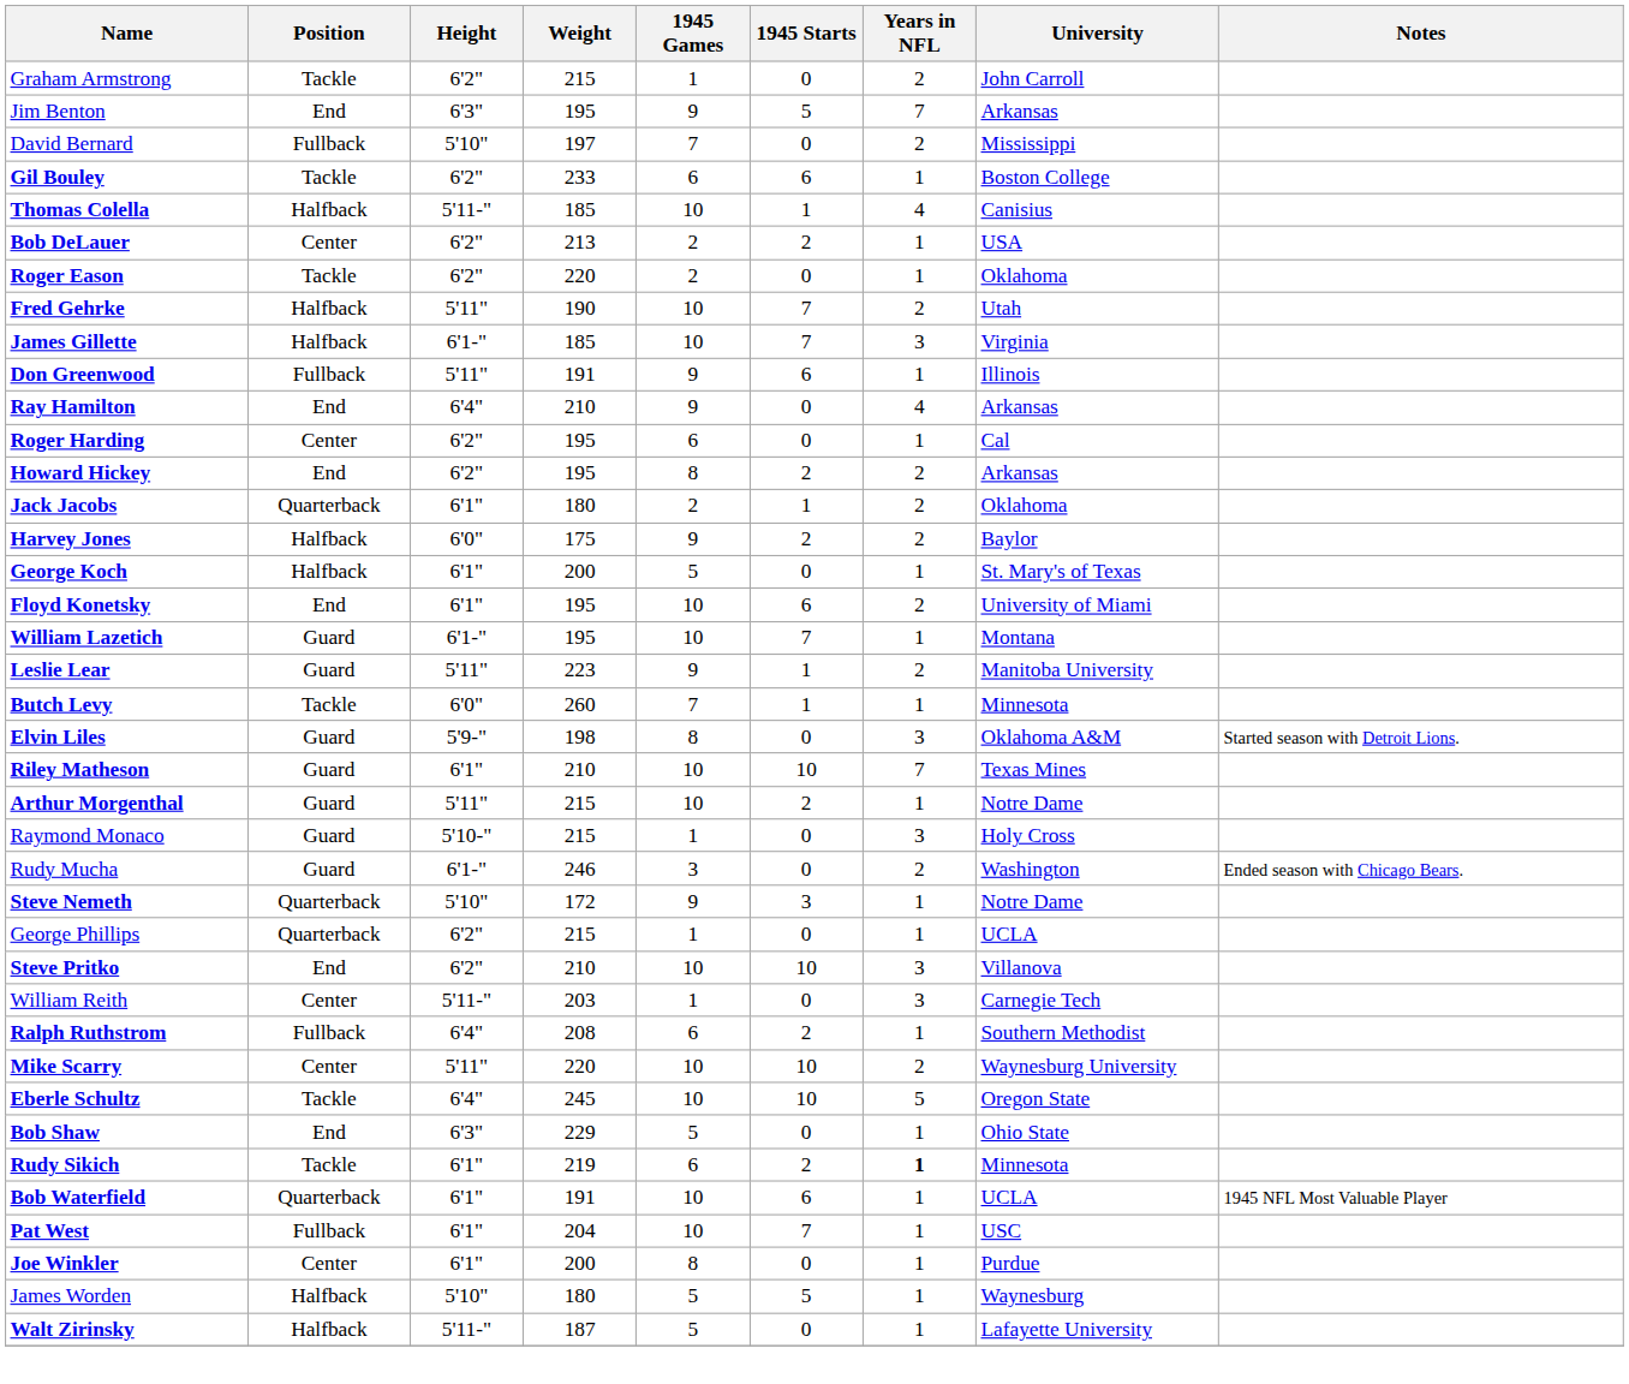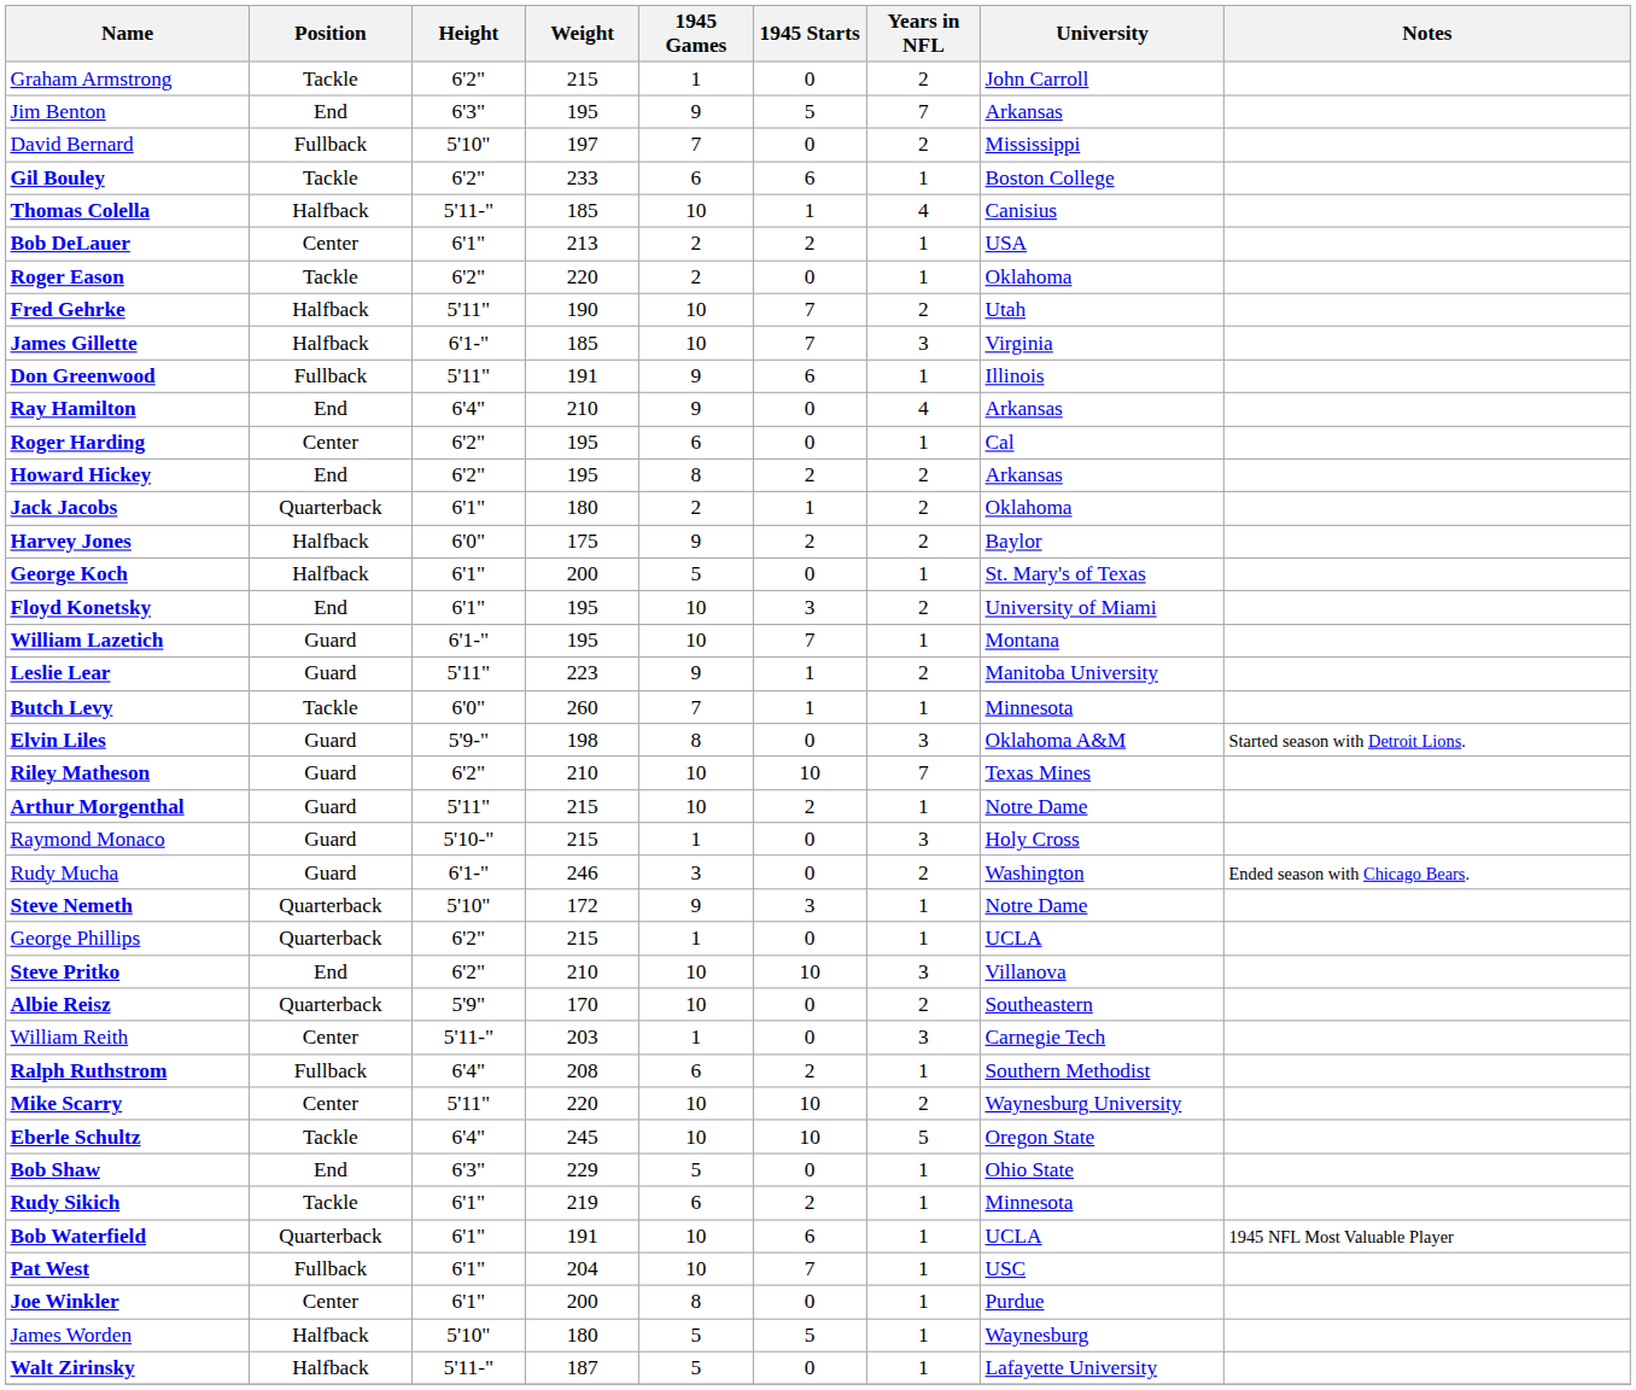 <table class="wikitable" border="1" style="Background:#ffffff" >
 <tr>
 <th width=15%>Name</th>
 <th width=10%>Position</th>
 <th width=7%>Height</th>
 <th width=7%>Weight</th>
 <th width=7%>1945 Games</th>
 <th width=7%>1945 Starts</th>
 <th width=7%>Years in NFL</th>
 <th width=15%>University</th>
 <th>Notes</th>
 </tr>
 <tr>
 <td align="left"><a href='#'>Graham Armstrong</a></td>
 <td align="center">Tackle</td>
 <td align="center">6'2"</td>
 <td align="center">215</td>
 <td align="center">1</td>
 <td align="center">0</td>
 <td align="center">2</td>
 <td align="left"><a href='#'>John Carroll</a></td>
 <td></td>
 </tr>
 <tr>
 <td align="left"><a href='#'>Jim Benton</a></td>
 <td align="center">End</td>
 <td align="center">6'3"</td>
 <td align="center">195</td>
 <td align="center">9</td>
 <td align="center">5</td>
 <td align="center">7</td>
 <td align="left"><a href='#'>Arkansas</a></td>
 <td></td>
 </tr>
 <tr>
 <td align="left"><a href='#'>David Bernard</a></td>
 <td align="center">Fullback</td>
 <td align="center">5'10"</td>
 <td align="center">197</td>
 <td align="center">7</td>
 <td align="center">0</td>
 <td align="center">2</td>
 <td align="left"><a href='#'>Mississippi</a></td>
 <td></td>
 </tr>
 <tr>
 <td align="left"><strong><a href='#'>Gil Bouley</a></strong></td>
 <td align="center">Tackle</td>
 <td align="center">6'2"</td>
 <td align="center">233</td>
 <td align="center">6</td>
 <td align="center">6</td>
 <td align="center">1</td>
 <td align="left"><a href='#'>Boston College</a></td>
 <td></td>
 </tr>
 <tr>
 <td align="left"><strong><a href='#'>Thomas Colella</a></strong></td>
 <td align="center">Halfback</td>
 <td align="center">5'11-"</td>
 <td align="center">185</td>
 <td align="center">10</td>
 <td align="center">1</td>
 <td align="center">4</td>
 <td align="left"><a href='#'>Canisius</a></td>
 <td></td>
 </tr>
 <tr>
 <td align="left"><strong><a href='#'>Bob DeLauer</a></strong></td>
 <td align="center">Center</td>
-<td align="center">6'2"</td>
+<td align="center">6'1"</td>
 <td align="center">213</td>
 <td align="center">2</td>
 <td align="center">2</td>
 <td align="center">1</td>
 <td align="left"><a href='#'>USA</a></td>
 <td></td>
 </tr>
 <tr>
 <td align="left"><strong><a href='#'>Roger Eason</a></strong></td>
 <td align="center">Tackle</td>
 <td align="center">6'2"</td>
 <td align="center">220</td>
 <td align="center">2</td>
 <td align="center">0</td>
 <td align="center">1</td>
 <td align="left"><a href='#'>Oklahoma</a></td>
 <td></td>
 </tr>
 <tr>
 <td align="left"><strong><a href='#'>Fred Gehrke</a></strong></td>
 <td align="center">Halfback</td>
 <td align="center">5'11"</td>
 <td align="center">190</td>
 <td align="center">10</td>
 <td align="center">7</td>
 <td align="center">2</td>
 <td align="left"><a href='#'>Utah</a></td>
 <td></td>
 </tr>
 <tr>
 <td align="left"><strong><a href='#'>James Gillette</a></strong></td>
 <td align="center">Halfback</td>
 <td align="center">6'1-"</td>
 <td align="center">185</td>
 <td align="center">10</td>
 <td align="center">7</td>
 <td align="center">3</td>
 <td align="left"><a href='#'>Virginia</a></td>
 <td></td>
 </tr>
 <tr>
 <td align="left"><strong><a href='#'>Don Greenwood</a></strong></td>
 <td align="center">Fullback</td>
 <td align="center">5'11"</td>
 <td align="center">191</td>
 <td align="center">9</td>
 <td align="center">6</td>
 <td align="center">1</td>
 <td align="left"><a href='#'>Illinois</a></td>
 <td></td>
 </tr>
 <tr>
 <td align="left"><strong><a href='#'>Ray Hamilton</a></strong></td>
 <td align="center">End</td>
 <td align="center">6'4"</td>
 <td align="center">210</td>
 <td align="center">9</td>
 <td align="center">0</td>
 <td align="center">4</td>
 <td align="left"><a href='#'>Arkansas</a></td>
 <td></td>
 </tr>
 <tr>
 <td align="left"><strong><a href='#'>Roger Harding</a></strong></td>
 <td align="center">Center</td>
 <td align="center">6'2"</td>
 <td align="center">195</td>
 <td align="center">6</td>
 <td align="center">0</td>
 <td align="center">1</td>
 <td align="left"><a href='#'>Cal</a></td>
 <td></td>
 </tr>
 <tr>
 <td align="left"><strong><a href='#'>Howard Hickey</a></strong></td>
 <td align="center">End</td>
 <td align="center">6'2"</td>
 <td align="center">195</td>
 <td align="center">8</td>
 <td align="center">2</td>
 <td align="center">2</td>
 <td align="left"><a href='#'>Arkansas</a></td>
 <td></td>
 </tr>
 <tr>
 <td align="left"><strong><a href='#'>Jack Jacobs</a></strong></td>
 <td align="center">Quarterback</td>
 <td align="center">6'1"</td>
 <td align="center">180</td>
 <td align="center">2</td>
 <td align="center">1</td>
 <td align="center">2</td>
 <td align="left"><a href='#'>Oklahoma</a></td>
 <td></td>
 </tr>
 <tr>
 <td align="left"><strong><a href='#'>Harvey Jones</a></strong></td>
 <td align="center">Halfback</td>
 <td align="center">6'0"</td>
 <td align="center">175</td>
 <td align="center">9</td>
 <td align="center">2</td>
 <td align="center">2</td>
 <td align="left"><a href='#'>Baylor</a></td>
 <td></td>
 </tr>
 <tr>
 <td align="left"><strong><a href='#'>George Koch</a></strong></td>
 <td align="center">Halfback</td>
 <td align="center">6'1"</td>
 <td align="center">200</td>
 <td align="center">5</td>
 <td align="center">0</td>
 <td align="center">1</td>
 <td align="left"><a href='#'>St. Mary's of Texas</a></td>
 <td></td>
 </tr>
 <tr>
 <td align="left"><strong><a href='#'>Floyd Konetsky</a></strong></td>
 <td align="center">End</td>
 <td align="center">6'1"</td>
 <td align="center">195</td>
 <td align="center">10</td>
-<td align="center">6</td>
+<td align="center">3</td>
 <td align="center">2</td>
 <td align="left"><a href='#'>University of Miami</a></td>
 <td></td>
 </tr>
 <tr>
 <td align="left"><strong><a href='#'>William Lazetich</a></strong></td>
 <td align="center">Guard</td>
 <td align="center">6'1-"</td>
 <td align="center">195</td>
 <td align="center">10</td>
 <td align="center">7</td>
 <td align="center">1</td>
 <td align="left"><a href='#'>Montana</a></td>
 <td></td>
 </tr>
 <tr>
 <td align="left"><strong><a href='#'>Leslie Lear</a></strong></td>
 <td align="center">Guard</td>
 <td align="center">5'11"</td>
 <td align="center">223</td>
 <td align="center">9</td>
 <td align="center">1</td>
 <td align="center">2</td>
 <td align="left"><a href='#'>Manitoba University</a></td>
 <td></td>
 </tr>
 <tr>
 <td align="left"><strong><a href='#'>Butch Levy</a></strong></td>
 <td align="center">Tackle</td>
 <td align="center">6'0"</td>
 <td align="center">260</td>
 <td align="center">7</td>
 <td align="center">1</td>
 <td align="center">1</td>
 <td align="left"><a href='#'>Minnesota</a></td>
 <td></td>
 </tr>
 <tr>
 <td align="left"><strong><a href='#'>Elvin Liles</a></strong></td>
 <td align="center">Guard</td>
 <td align="center">5'9-"</td>
 <td align="center">198</td>
 <td align="center">8</td>
 <td align="center">0</td>
 <td align="center">3</td>
 <td align="left"><a href='#'>Oklahoma A&M</a></td>
 <td><small>Started season with <a href='#'>Detroit Lions</a>.</small></td>
 </tr>
 <tr>
 <td align="left"><strong><a href='#'>Riley Matheson</a></strong></td>
 <td align="center">Guard</td>
-<td align="center">6'1"</td>
+<td align="center">6'2"</td>
 <td align="center">210</td>
 <td align="center">10</td>
 <td align="center">10</td>
 <td align="center">7</td>
 <td align="left"><a href='#'>Texas Mines</a></td>
 <td></td>
 </tr>
 <tr>
 <td align="left"><strong><a href='#'>Arthur Morgenthal</a></strong></td>
 <td align="center">Guard</td>
 <td align="center">5'11"</td>
 <td align="center">215</td>
 <td align="center">10</td>
 <td align="center">2</td>
 <td align="center">1</td>
 <td align="left"><a href='#'>Notre Dame</a></td>
 <td></td>
 </tr>
 <tr>
 <td align="left"><a href='#'>Raymond Monaco</a></td>
 <td align="center">Guard</td>
 <td align="center">5'10-"</td>
 <td align="center">215</td>
 <td align="center">1</td>
 <td align="center">0</td>
 <td align="center">3</td>
 <td align="left"><a href='#'>Holy Cross</a></td>
 <td></td>
 </tr>
 <tr>
 <td align="left"><a href='#'>Rudy Mucha</a></td>
 <td align="center">Guard</td>
 <td align="center">6'1-"</td>
 <td align="center">246</td>
 <td align="center">3</td>
 <td align="center">0</td>
 <td align="center">2</td>
 <td align="left"><a href='#'>Washington</a></td>
 <td><small>Ended season with <a href='#'>Chicago Bears</a>.</small></td>
 </tr>
 <tr>
 <td align="left"><strong><a href='#'>Steve Nemeth</a></strong></td>
 <td align="center">Quarterback</td>
 <td align="center">5'10"</td>
 <td align="center">172</td>
 <td align="center">9</td>
 <td align="center">3</td>
 <td align="center">1</td>
 <td align="left"><a href='#'>Notre Dame</a></td>
 <td></td>
 </tr>
 <tr>
 <td align="left"><a href='#'>George Phillips</a></td>
 <td align="center">Quarterback</td>
 <td align="center">6'2"</td>
 <td align="center">215</td>
 <td align="center">1</td>
 <td align="center">0</td>
 <td align="center">1</td>
 <td align="left"><a href='#'>UCLA</a></td>
 <td></td>
 </tr>
 <tr>
 <td align="left"><strong><a href='#'>Steve Pritko</a></strong></td>
 <td align="center">End</td>
 <td align="center">6'2"</td>
 <td align="center">210</td>
 <td align="center">10</td>
 <td align="center">10</td>
 <td align="center">3</td>
 <td align="left"><a href='#'>Villanova</a></td>
 <td></td>
 </tr>
 <tr>
+<td align="left"><strong><a href='#'>Albie Reisz</a></strong></td>
+<td align="center">Quarterback</td>
+<td align="center">5'9"</td>
+<td align="center">170</td>
+<td align="center">10</td>
+<td align="center">0</td>
+<td align="center">2</td>
+<td align="left"><a href='#'>Southeastern</a></td>
+<td></td>
+</tr>
+<tr>
 <td align="left"><a href='#'>William Reith</a></td>
 <td align="center">Center</td>
 <td align="center">5'11-"</td>
 <td align="center">203</td>
 <td align="center">1</td>
 <td align="center">0</td>
 <td align="center">3</td>
 <td align="left"><a href='#'>Carnegie Tech</a></td>
 <td></td>
 </tr>
 <tr>
 <td align="left"><strong><a href='#'>Ralph Ruthstrom</a></strong></td>
 <td align="center">Fullback</td>
 <td align="center">6'4"</td>
 <td align="center">208</td>
 <td align="center">6</td>
 <td align="center">2</td>
 <td align="center">1</td>
 <td align="left"><a href='#'>Southern Methodist</a></td>
 <td></td>
 </tr>
 <tr>
 <td align="left"><strong><a href='#'>Mike Scarry</a></strong></td>
 <td align="center">Center</td>
 <td align="center">5'11"</td>
 <td align="center">220</td>
 <td align="center">10</td>
 <td align="center">10</td>
 <td align="center">2</td>
 <td align="left"><a href='#'>Waynesburg University</a></td>
 <td></td>
 </tr>
 <tr>
 <td align="left"><strong><a href='#'>Eberle Schultz</a></strong></td>
 <td align="center">Tackle</td>
 <td align="center">6'4"</td>
 <td align="center">245</td>
 <td align="center">10</td>
 <td align="center">10</td>
 <td align="center">5</td>
 <td align="left"><a href='#'>Oregon State</a></td>
 <td></td>
 </tr>
 <tr>
 <td align="left"><strong><a href='#'>Bob Shaw</a></strong></td>
 <td align="center">End</td>
 <td align="center">6'3"</td>
 <td align="center">229</td>
 <td align="center">5</td>
 <td align="center">0</td>
 <td align="center">1</td>
 <td align="left"><a href='#'>Ohio State</a></td>
 <td></td>
 </tr>
 <tr>
 <td align="left"><strong><a href='#'>Rudy Sikich</a></strong></td>
 <td align="center">Tackle</td>
 <td align="center">6'1"</td>
 <td align="center">219</td>
 <td align="center">6</td>
 <td align="center">2</td>
-<td align="center"><strong>1</strong></td>
+<td align="center">1</td>
 <td align="left"><a href='#'>Minnesota</a></td>
 <td></td>
 </tr>
 <tr>
 <td align="left"><strong><a href='#'>Bob Waterfield</a></strong></td>
 <td align="center">Quarterback</td>
 <td align="center">6'1"</td>
 <td align="center">191</td>
 <td align="center">10</td>
 <td align="center">6</td>
 <td align="center">1</td>
 <td align="left"><a href='#'>UCLA</a></td>
 <td><small>1945 NFL Most Valuable Player</small></td>
 </tr>
 <tr>
 <td align="left"><strong><a href='#'>Pat West</a></strong></td>
 <td align="center">Fullback</td>
 <td align="center">6'1"</td>
 <td align="center">204</td>
 <td align="center">10</td>
 <td align="center">7</td>
 <td align="center">1</td>
 <td align="left"><a href='#'>USC</a></td>
 <td></td>
 </tr>
 <tr>
 <td align="left"><strong><a href='#'>Joe Winkler</a></strong></td>
 <td align="center">Center</td>
 <td align="center">6'1"</td>
 <td align="center">200</td>
 <td align="center">8</td>
 <td align="center">0</td>
 <td align="center">1</td>
 <td align="left"><a href='#'>Purdue</a></td>
 <td></td>
 </tr>
 <tr>
 <td align="left"><a href='#'>James Worden</a></td>
 <td align="center">Halfback</td>
 <td align="center">5'10"</td>
 <td align="center">180</td>
 <td align="center">5</td>
 <td align="center">5</td>
 <td align="center">1</td>
 <td align="left"><a href='#'>Waynesburg</a></td>
 <td></td>
 </tr>
 <tr>
 <td align="left"><strong><a href='#'>Walt Zirinsky</a></strong></td>
 <td align="center">Halfback</td>
 <td align="center">5'11-"</td>
 <td align="center">187</td>
 <td align="center">5</td>
 <td align="center">0</td>
 <td align="center">1</td>
 <td align="left"><a href='#'>Lafayette University</a></td>
 <td></td>
 </tr>
 <tr>
 </tr>
 </table>
